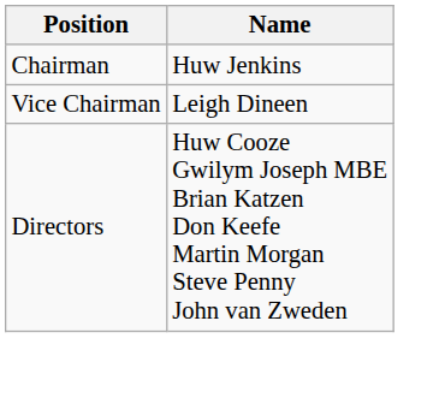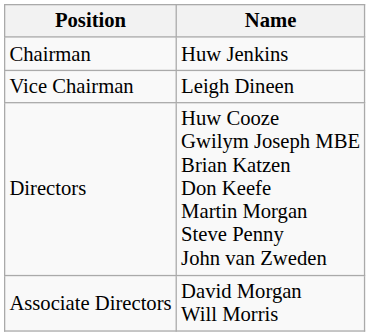 <table class="wikitable" style="text-align: left">
 <tr>
 <th>Position</th>
 <th>Name</th>
 </tr>
 <tr>
 <td>Chairman</td>
 <td> Huw Jenkins</td>
 </tr>
 <tr>
 <td>Vice Chairman</td>
 <td> Leigh Dineen</td>
 </tr>
 <tr>
 <td>Directors</td>
 <td> Huw Cooze<br> Gwilym Joseph MBE<br> Brian Katzen<br> Don Keefe<br> Martin Morgan<br> Steve Penny<br> John van Zweden</td>
 </tr>
+<tr>
+<td>Associate Directors</td>
+<td> David Morgan<br> Will Morris</td>
+</tr>
 </table>
